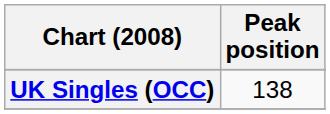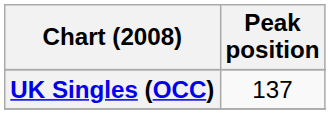 <table class="wikitable sortable plainrowheaders" style="text-align:center">
 <tr>
 <th scope="col">Chart (2008)</th>
 <th scope="col">Peak<br>position</th>
 </tr>
 <tr>
 </tr>
 <tr>
 <th scope="row"><a href='#'>UK Singles</a> (<a href='#'>OCC</a>)</th>
-<td align="center">138</td>
+<td align="center">137</td>
 </tr>
 <tr>
 </tr>
 </table>
